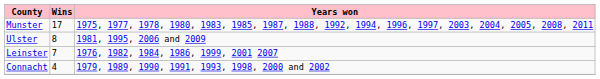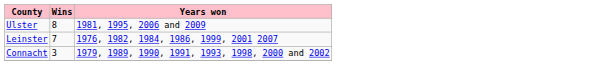 <table class="wikitable">
 <tr>
 <th style="background:pink;">County</th>
 <th style="background:pink;">Wins</th>
 <th style="background:pink;">Years won</th>
-</tr>
-<tr>
-<td><a href='#'>Munster</a></td>
-<td>17</td>
-<td><a href='#'>1975</a>, <a href='#'>1977</a>, <a href='#'>1978</a>, <a href='#'>1980</a>, <a href='#'>1983</a>, <a href='#'>1985</a>, <a href='#'>1987</a>, <a href='#'>1988</a>, <a href='#'>1992</a>, <a href='#'>1994</a>, <a href='#'>1996</a>, <a href='#'>1997</a>, <a href='#'>2003</a>, <a href='#'>2004</a>, <a href='#'>2005</a>, <a href='#'>2008</a>, <a href='#'>2011</a></td>
 </tr>
 <tr>
 <td><a href='#'>Ulster</a></td>
 <td>8</td>
 <td><a href='#'>1981</a>, <a href='#'>1995</a>, <a href='#'>2006</a> and <a href='#'>2009</a></td>
 </tr>
 <tr>
 <td><a href='#'>Leinster</a></td>
 <td>7</td>
 <td><a href='#'>1976</a>, <a href='#'>1982</a>, <a href='#'>1984</a>, <a href='#'>1986</a>, <a href='#'>1999</a>, <a href='#'>2001</a> <a href='#'>2007</a></td>
 </tr>
 <tr>
 <td><a href='#'>Connacht</a></td>
-<td>4</td>
+<td>3</td>
 <td><a href='#'>1979</a>, <a href='#'>1989</a>, <a href='#'>1990</a>, <a href='#'>1991</a>, <a href='#'>1993</a>, <a href='#'>1998</a>, <a href='#'>2000</a> and <a href='#'>2002</a></td>
 </tr>
 <tr>
 </tr>
 </table>
